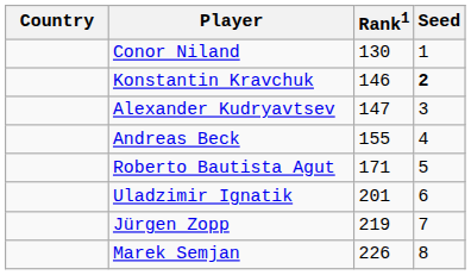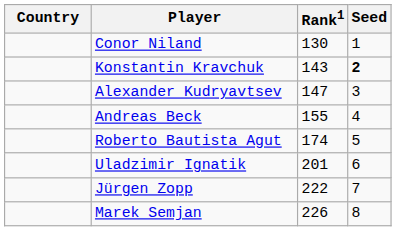 <table class="sortable wikitable">
 <tr>
 <th width="70">Country</th>
 <th width="175">Player</th>
 <th>Rank<sup>1</sup></th>
 <th>Seed</th>
 </tr>
 <tr>
 <td></td>
 <td><a href='#'>Conor Niland</a></td>
 <td>130</td>
 <td>1</td>
 </tr>
 <tr>
 <td></td>
 <td><a href='#'>Konstantin Kravchuk</a></td>
-<td>146</td>
+<td>143</td>
 <td><strong>2</strong></td>
 </tr>
 <tr>
 <td></td>
 <td><a href='#'>Alexander Kudryavtsev</a></td>
 <td>147</td>
 <td>3</td>
 </tr>
 <tr>
 <td></td>
 <td><a href='#'>Andreas Beck</a></td>
 <td>155</td>
 <td>4</td>
 </tr>
 <tr>
 <td></td>
 <td><a href='#'>Roberto Bautista Agut</a></td>
-<td>171</td>
+<td>174</td>
 <td>5</td>
 </tr>
 <tr>
 <td></td>
 <td><a href='#'>Uladzimir Ignatik</a></td>
 <td>201</td>
 <td>6</td>
 </tr>
 <tr>
 <td></td>
 <td><a href='#'>Jürgen Zopp</a></td>
-<td>219</td>
+<td>222</td>
 <td>7</td>
 </tr>
 <tr>
 <td></td>
 <td><a href='#'>Marek Semjan</a></td>
 <td>226</td>
 <td>8</td>
 </tr>
 </table>
